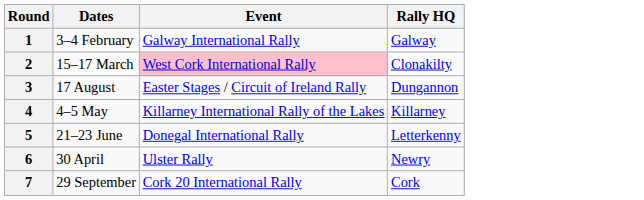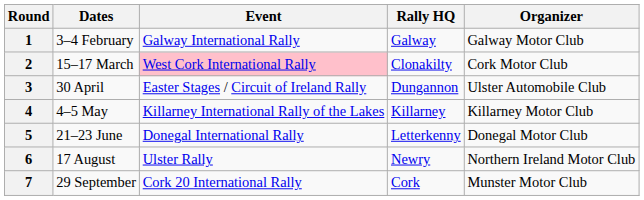 <table class="wikitable" style="font-size: 95%;">
 <tr>
 <th>Round</th>
 <th>Dates</th>
 <th>Event</th>
 <th>Rally HQ</th>
+<th>Organizer</th>
 </tr>
 <tr>
 <th>1</th>
 <td>3–4 February</td>
 <td><a href='#'>Galway International Rally</a></td>
 <td><a href='#'>Galway</a></td>
+<td>Galway Motor Club</td>
 </tr>
 <tr>
 <th>2</th>
 <td>15–17 March</td>
 <td style="background: pink;"><a href='#'>West Cork International Rally</a></td>
 <td><a href='#'>Clonakilty</a></td>
+<td>Cork Motor Club</td>
 </tr>
 <tr>
 <th>3</th>
-<td>17 August</td>
+<td>30 April</td>
 <td><a href='#'>Easter Stages</a> / <a href='#'>Circuit of Ireland Rally</a></td>
 <td><a href='#'>Dungannon</a></td>
+<td>Ulster Automobile Club</td>
 </tr>
 <tr>
 <th>4</th>
 <td>4–5 May</td>
 <td><a href='#'>Killarney International Rally of the Lakes</a></td>
 <td><a href='#'>Killarney</a></td>
+<td>Killarney Motor Club</td>
 </tr>
 <tr>
 <th>5</th>
 <td>21–23 June</td>
 <td><a href='#'>Donegal International Rally</a></td>
 <td><a href='#'>Letterkenny</a></td>
+<td>Donegal Motor Club</td>
 </tr>
 <tr>
 <th>6</th>
-<td>30 April</td>
+<td>17 August</td>
 <td><a href='#'>Ulster Rally</a></td>
 <td><a href='#'>Newry</a></td>
+<td>Northern Ireland Motor Club</td>
 </tr>
 <tr>
 <th>7</th>
 <td>29 September</td>
 <td><a href='#'>Cork 20 International Rally</a></td>
 <td><a href='#'>Cork</a></td>
+<td>Munster Motor Club</td>
 </tr>
 </table>
